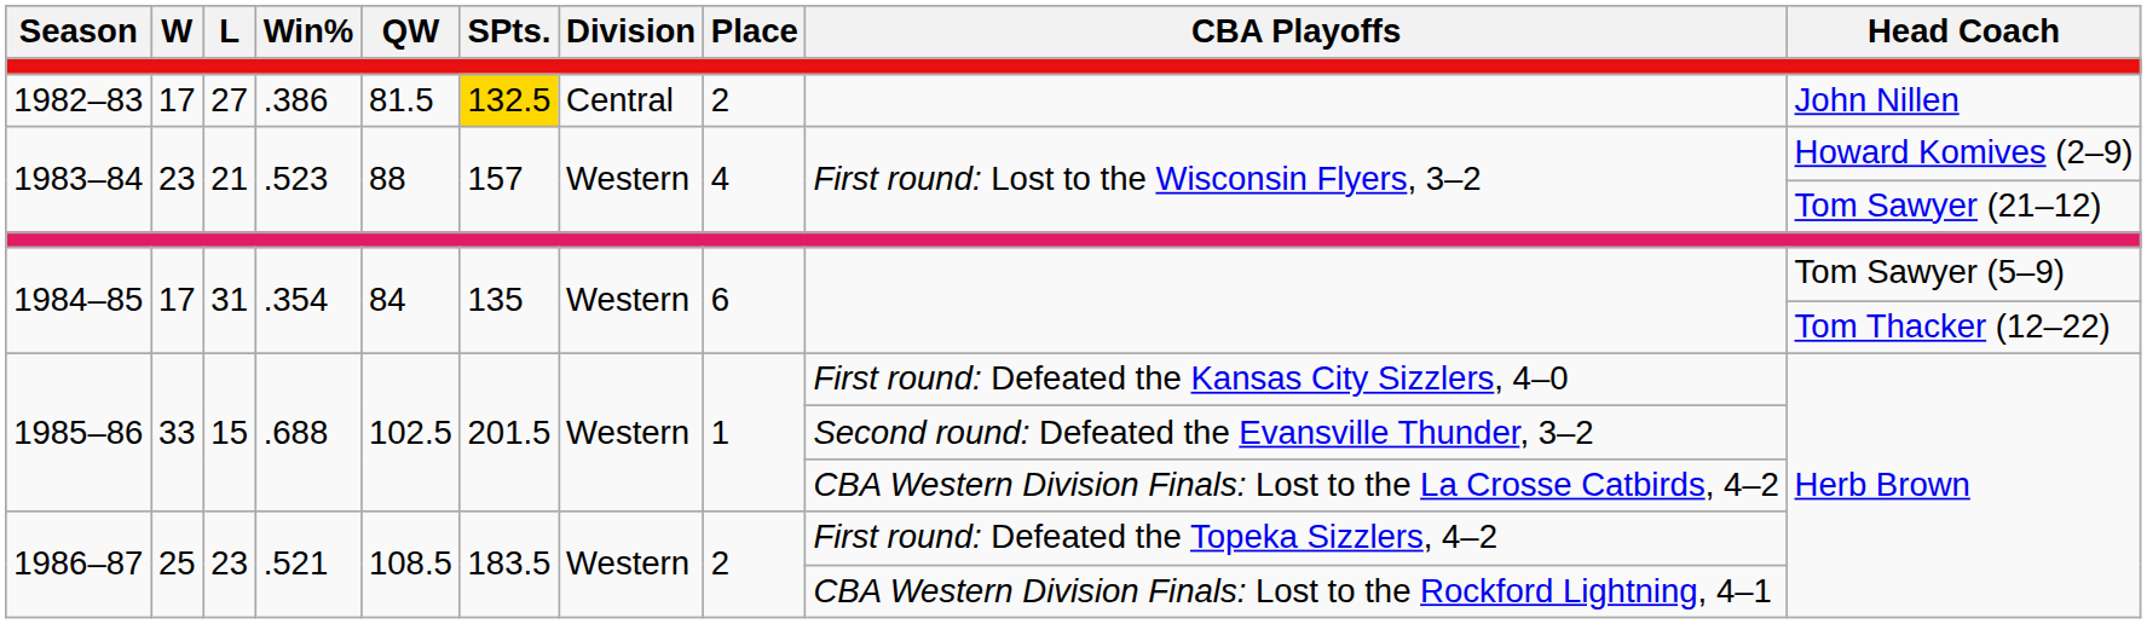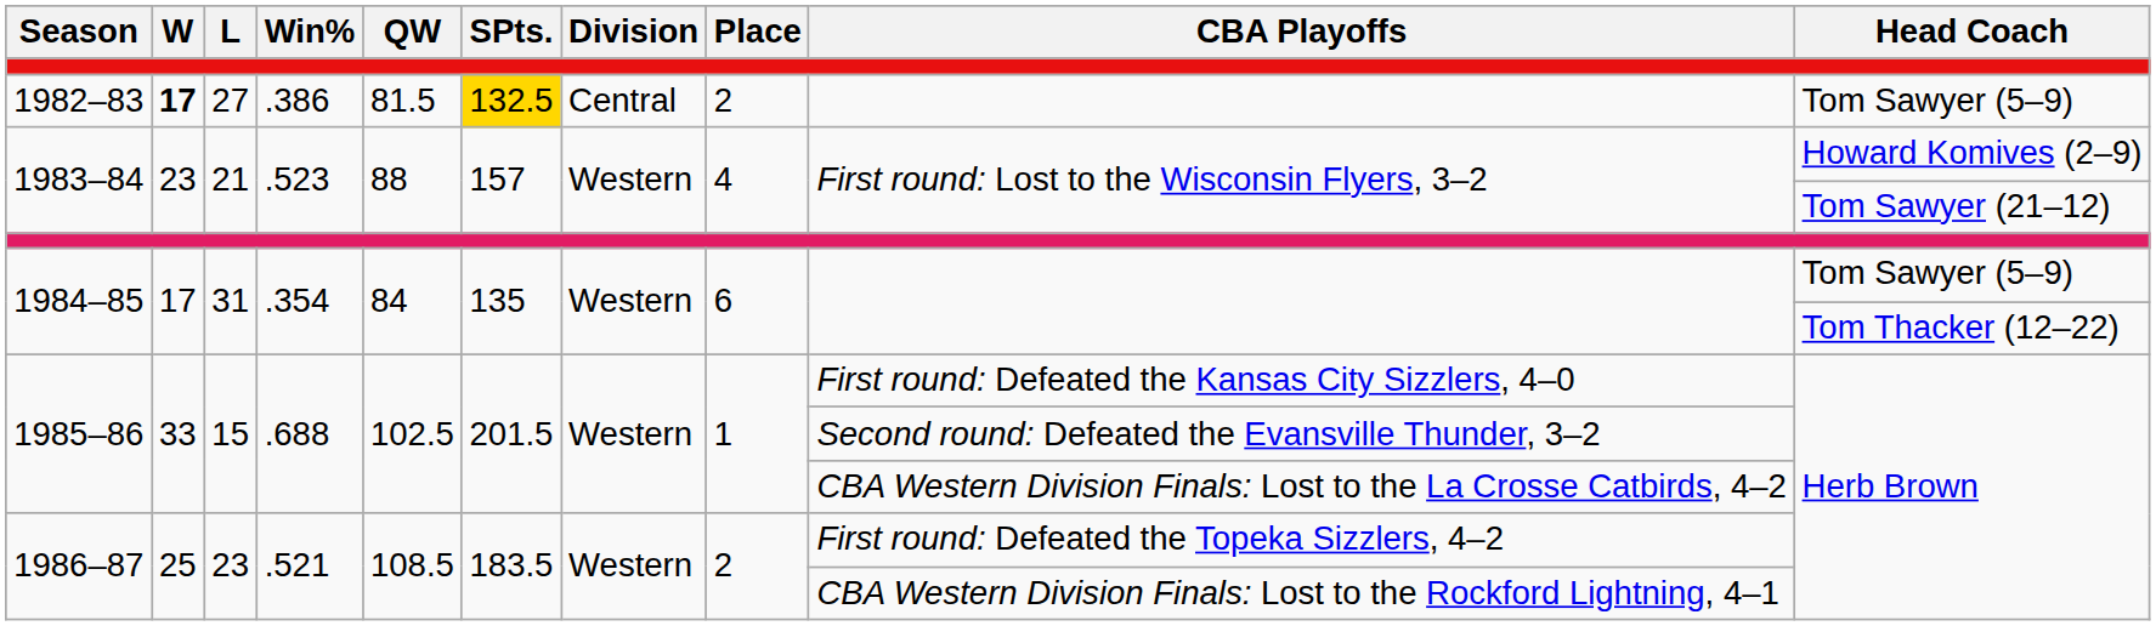 <table class="wikitable">
 <tr>
 <th>Season</th>
 <th>W</th>
 <th>L</th>
 <th>Win%</th>
 <th>QW</th>
 <th>SPts.</th>
 <th>Division</th>
 <th>Place</th>
 <th>CBA Playoffs</th>
 <th>Head Coach</th>
 </tr>
 <tr>
 <th style="background:#e81010" colspan="10"></th>
 </tr>
 <tr>
 <td>1982–83</td>
-<td>17</td>
+<td><strong>17</strong></td>
 <td>27</td>
 <td>.386</td>
 <td>81.5</td>
 <td style="background: gold;">132.5</td>
 <td>Central</td>
 <td>2</td>
 <td></td>
-<td><a href='#'>John Nillen</a></td>
+<td>Tom Sawyer (5–9)</td>
 </tr>
 <tr>
 <td rowspan=2>1983–84</td>
 <td rowspan=2>23</td>
 <td rowspan=2>21</td>
 <td rowspan=2>.523</td>
 <td rowspan=2>88</td>
 <td rowspan=2>157</td>
 <td rowspan=2>Western</td>
 <td rowspan=2>4</td>
 <td rowspan=2><em>First round:</em> Lost to the <a href='#'>Wisconsin Flyers</a>, 3–2</td>
 <td><a href='#'>Howard Komives</a> (2–9)</td>
 </tr>
 <tr>
 <td><a href='#'>Tom Sawyer</a> (21–12)</td>
 </tr>
 <tr>
 <th style="background:#e21b64" colspan="10"></th>
 </tr>
 <tr>
 <td rowspan=2>1984–85</td>
 <td rowspan=2>17</td>
 <td rowspan=2>31</td>
 <td rowspan=2>.354</td>
 <td rowspan=2>84</td>
 <td rowspan=2>135</td>
 <td rowspan=2>Western</td>
 <td rowspan=2>6</td>
 <td rowspan=2></td>
 <td>Tom Sawyer (5–9)</td>
 </tr>
 <tr>
 <td><a href='#'>Tom Thacker</a> (12–22)</td>
 </tr>
 <tr>
 <td rowspan=3>1985–86</td>
 <td rowspan=3>33</td>
 <td rowspan=3>15</td>
 <td rowspan=3>.688</td>
 <td rowspan=3>102.5</td>
 <td rowspan=3>201.5</td>
 <td rowspan=3>Western</td>
 <td rowspan=3>1</td>
 <td><em>First round:</em> Defeated the <a href='#'>Kansas City Sizzlers</a>, 4–0</td>
 <td rowspan=5><a href='#'>Herb Brown</a></td>
 </tr>
 <tr>
 <td><em>Second round:</em> Defeated the <a href='#'>Evansville Thunder</a>, 3–2</td>
 </tr>
 <tr>
 <td><em>CBA Western Division Finals:</em> Lost to the <a href='#'>La Crosse Catbirds</a>, 4–2</td>
 </tr>
 <tr>
 <td rowspan=2>1986–87</td>
 <td rowspan=2>25</td>
 <td rowspan=2>23</td>
 <td rowspan=2>.521</td>
 <td rowspan=2>108.5</td>
 <td rowspan=2>183.5</td>
 <td rowspan=2>Western</td>
 <td rowspan=2>2</td>
 <td><em>First round:</em> Defeated the <a href='#'>Topeka Sizzlers</a>, 4–2</td>
 </tr>
 <tr>
 <td><em>CBA Western Division Finals:</em> Lost to the <a href='#'>Rockford Lightning</a>, 4–1</td>
 </tr>
 </table>
